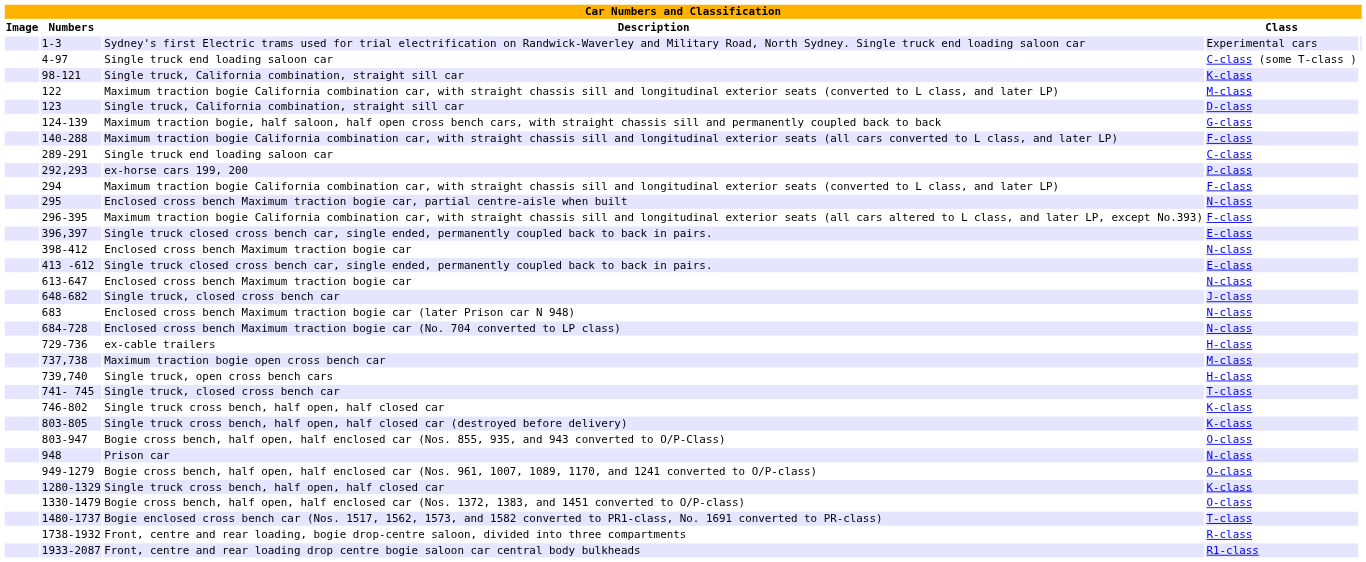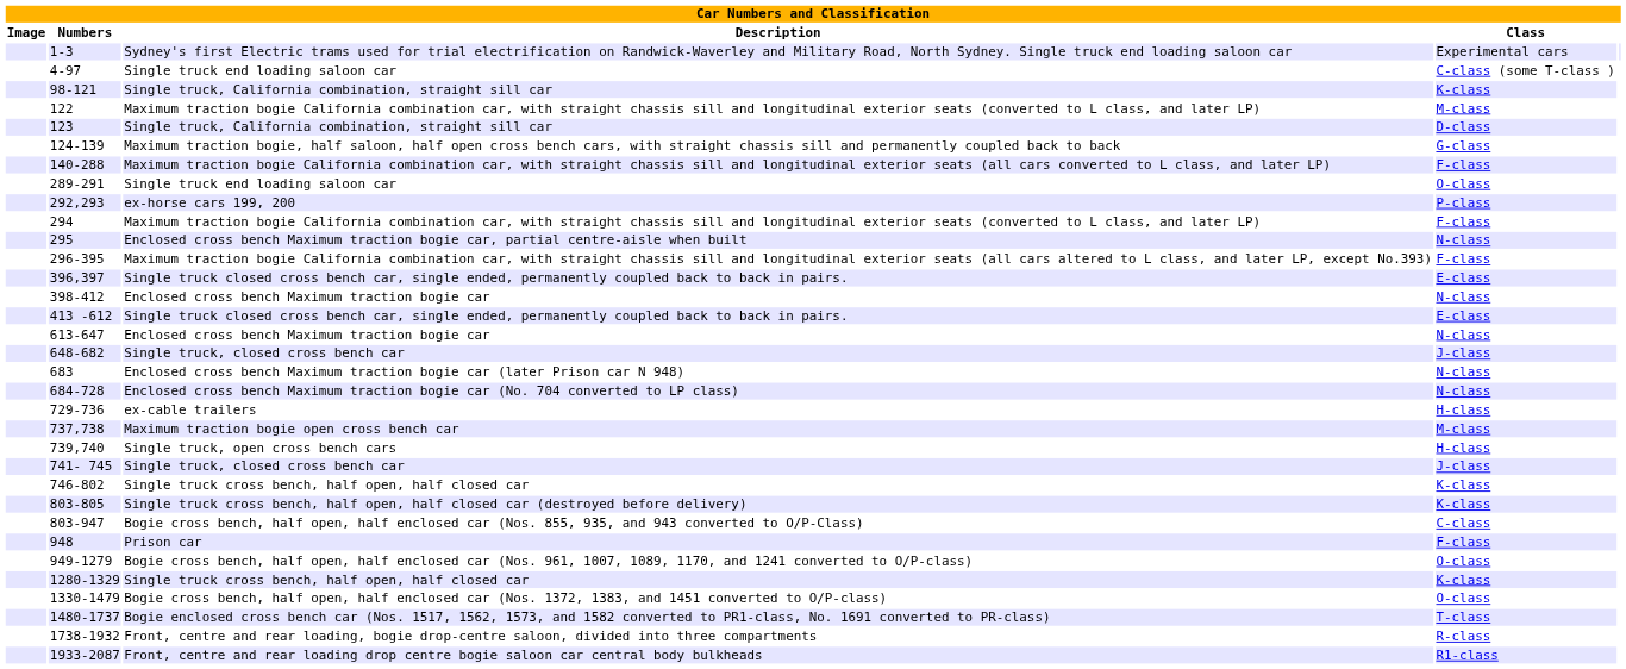 <table class="toccolours" style="font-size:95%;">
 <tr>
 <th colspan="5" bgcolor="#FFB300">Car Numbers and Classification</th>
 </tr>
 <tr>
 <th>Image</th>
 <th>Numbers</th>
 <th>Description</th>
 <th>Class</th>
 <th></th>
 </tr>
 <tr style="background:#E5E5FF">
 <td></td>
 <td>1-3</td>
 <td>Sydney's first Electric trams used for trial electrification on Randwick-Waverley and Military Road, North Sydney. Single truck end loading saloon car</td>
 <td>Experimental cars</td>
 <td></td>
 </tr>
 <tr>
 <td></td>
 <td>4-97</td>
 <td>Single truck end loading saloon car</td>
 <td><a href='#'>C-class</a> (some T-class )</td>
 <td></td>
 </tr>
 <tr style="background:#E5E5FF">
 <td></td>
 <td>98-121</td>
 <td>Single truck, California combination, straight sill car</td>
 <td><a href='#'>K-class</a></td>
 </tr>
 <tr>
 <td></td>
 <td>122</td>
 <td>Maximum traction bogie California combination car, with straight chassis sill and longitudinal exterior seats (converted to L class, and later LP)</td>
 <td><a href='#'>M-class</a></td>
 </tr>
 <tr style="background:#E5E5FF">
 <td></td>
 <td>123</td>
 <td>Single truck, California combination, straight sill car</td>
 <td><a href='#'>D-class</a></td>
 </tr>
 <tr>
 <td></td>
 <td>124-139</td>
 <td>Maximum traction bogie, half saloon, half open cross bench cars, with straight chassis sill and permanently coupled back to back</td>
 <td><a href='#'>G-class</a></td>
 </tr>
 <tr style="background:#E5E5FF">
 <td></td>
 <td>140-288</td>
 <td>Maximum traction bogie California combination car, with straight chassis sill and longitudinal exterior seats (all cars converted to L class, and later LP)</td>
 <td><a href='#'>F-class</a></td>
 </tr>
 <tr>
 <td></td>
 <td>289-291</td>
 <td>Single truck end loading saloon car</td>
-<td><a href='#'>C-class</a></td>
+<td><a href='#'>O-class</a></td>
 </tr>
 <tr style="background:#E5E5FF">
 <td></td>
 <td>292,293</td>
 <td>ex-horse cars 199, 200</td>
 <td><a href='#'>P-class</a></td>
 </tr>
 <tr>
 <td></td>
 <td>294</td>
 <td>Maximum traction bogie California combination car, with straight chassis sill and longitudinal exterior seats (converted to L class, and later LP)</td>
 <td><a href='#'>F-class</a></td>
 </tr>
 <tr style="background:#E5E5FF">
 <td></td>
 <td>295</td>
 <td>Enclosed cross bench Maximum traction bogie car, partial centre-aisle when built</td>
 <td><a href='#'>N-class</a></td>
 </tr>
 <tr>
 <td></td>
 <td>296-395</td>
 <td>Maximum traction bogie California combination car, with straight chassis sill and longitudinal exterior seats (all cars altered to L class, and later LP, except No.393)</td>
 <td><a href='#'>F-class</a></td>
 </tr>
 <tr style="background:#E5E5FF">
 <td></td>
 <td>396,397</td>
 <td>Single truck closed cross bench car, single ended, permanently coupled back to back in pairs.</td>
 <td><a href='#'>E-class</a></td>
 </tr>
 <tr>
 <td></td>
 <td>398-412</td>
 <td>Enclosed cross bench Maximum traction bogie car</td>
 <td><a href='#'>N-class</a></td>
 </tr>
 <tr style="background:#E5E5FF">
 <td></td>
 <td>413 -612</td>
 <td>Single truck closed cross bench car, single ended, permanently coupled back to back in pairs.</td>
 <td><a href='#'>E-class</a></td>
 </tr>
 <tr>
 <td></td>
 <td>613-647</td>
 <td>Enclosed cross bench Maximum traction bogie car</td>
 <td><a href='#'>N-class</a></td>
 </tr>
 <tr style="background:#E5E5FF">
 <td></td>
 <td>648-682</td>
 <td>Single truck, closed cross bench car</td>
 <td><a href='#'>J-class</a></td>
 </tr>
 <tr>
 <td></td>
 <td>683</td>
 <td>Enclosed cross bench Maximum traction bogie car (later Prison car N 948)</td>
 <td><a href='#'>N-class</a></td>
 </tr>
 <tr style="background:#E5E5FF">
 <td></td>
 <td>684-728</td>
 <td>Enclosed cross bench Maximum traction bogie car (No. 704 converted to LP class)</td>
 <td><a href='#'>N-class</a></td>
 </tr>
 <tr>
 <td></td>
 <td>729-736</td>
 <td>ex-cable trailers</td>
 <td><a href='#'>H-class</a></td>
 </tr>
 <tr style="background:#E5E5FF">
 <td></td>
 <td>737,738</td>
 <td>Maximum traction bogie open cross bench car</td>
 <td><a href='#'>M-class</a></td>
 </tr>
 <tr>
 <td></td>
 <td>739,740</td>
 <td>Single truck, open cross bench cars</td>
 <td><a href='#'>H-class</a></td>
 </tr>
 <tr style="background:#E5E5FF">
 <td></td>
 <td>741- 745</td>
 <td>Single truck, closed cross bench car</td>
-<td><a href='#'>T-class</a></td>
+<td><a href='#'>J-class</a></td>
 </tr>
 <tr>
 <td></td>
 <td>746-802</td>
 <td>Single truck cross bench, half open, half closed car</td>
 <td><a href='#'>K-class</a></td>
 </tr>
 <tr style="background:#E5E5FF">
 <td></td>
 <td>803-805</td>
 <td>Single truck cross bench, half open, half closed car (destroyed before delivery)</td>
 <td><a href='#'>K-class</a></td>
 </tr>
 <tr>
 <td></td>
 <td>803-947</td>
 <td>Bogie cross bench, half open, half enclosed car (Nos. 855, 935, and 943 converted to O/P-Class)</td>
-<td><a href='#'>O-class</a></td>
+<td><a href='#'>C-class</a></td>
 </tr>
 <tr style="background:#E5E5FF">
 <td></td>
 <td>948</td>
 <td>Prison car</td>
-<td><a href='#'>N-class</a></td>
+<td><a href='#'>F-class</a></td>
 </tr>
 <tr>
 <td></td>
 <td>949-1279</td>
 <td>Bogie cross bench, half open, half enclosed car (Nos. 961, 1007, 1089, 1170, and 1241 converted to O/P-class)</td>
 <td><a href='#'>O-class</a></td>
 </tr>
 <tr style="background:#E5E5FF">
 <td></td>
 <td>1280-1329</td>
 <td>Single truck cross bench, half open, half closed car</td>
 <td><a href='#'>K-class</a></td>
 </tr>
 <tr>
 <td></td>
 <td>1330-1479</td>
 <td>Bogie cross bench, half open, half enclosed car (Nos. 1372, 1383, and 1451 converted to O/P-class)</td>
 <td><a href='#'>O-class</a></td>
 </tr>
 <tr style="background:#E5E5FF">
 <td></td>
 <td>1480-1737</td>
 <td>Bogie enclosed cross bench car (Nos. 1517, 1562, 1573, and 1582 converted to PR1-class, No. 1691 converted to PR-class)</td>
 <td><a href='#'>T-class</a></td>
 </tr>
 <tr>
 <td></td>
 <td>1738-1932</td>
 <td>Front, centre and rear loading, bogie drop-centre saloon, divided into three compartments</td>
 <td><a href='#'>R-class</a></td>
 </tr>
 <tr style="background:#E5E5FF">
 <td></td>
 <td>1933-2087</td>
 <td>Front, centre and rear loading drop centre bogie saloon car central body bulkheads</td>
 <td><a href='#'>R1-class</a></td>
 </tr>
 </table>
